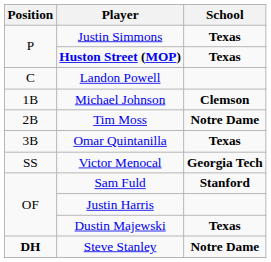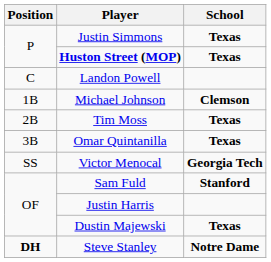 <table class="wikitable" style=text-align:center>
 <tr>
 <th>Position</th>
 <th>Player</th>
 <th>School</th>
 </tr>
 <tr>
 <td rowspan=2>P</td>
 <td><a href='#'>Justin Simmons</a></td>
 <td style=><strong>Texas</strong></td>
 </tr>
 <tr>
 <td><strong><a href='#'>Huston Street</a> (<a href='#'>MOP</a>)</strong></td>
 <td style=><strong>Texas</strong></td>
 </tr>
 <tr>
 <td>C</td>
 <td><a href='#'>Landon Powell</a></td>
 <td style=></td>
 </tr>
 <tr>
 <td>1B</td>
 <td><a href='#'>Michael Johnson</a></td>
 <td style=><strong>Clemson</strong></td>
 </tr>
 <tr>
 <td>2B</td>
 <td><a href='#'>Tim Moss</a></td>
-<td style=><strong>Notre Dame</strong></td>
+<td style=><strong>Texas</strong></td>
 </tr>
 <tr>
 <td>3B</td>
 <td><a href='#'>Omar Quintanilla</a></td>
 <td style=><strong>Texas</strong></td>
 </tr>
 <tr>
 <td>SS</td>
 <td><a href='#'>Victor Menocal</a></td>
 <td style=><strong>Georgia Tech</strong></td>
 </tr>
 <tr>
 <td rowspan=3>OF</td>
 <td><a href='#'>Sam Fuld</a></td>
 <td style=><strong>Stanford</strong></td>
 </tr>
 <tr>
 <td><a href='#'>Justin Harris</a></td>
 <td style=></td>
 </tr>
 <tr>
 <td><a href='#'>Dustin Majewski</a></td>
 <td style=><strong>Texas</strong></td>
 </tr>
 <tr>
 <td><strong>DH</strong></td>
 <td><a href='#'>Steve Stanley</a></td>
 <td style=><strong>Notre Dame</strong></td>
 </tr>
 </table>
